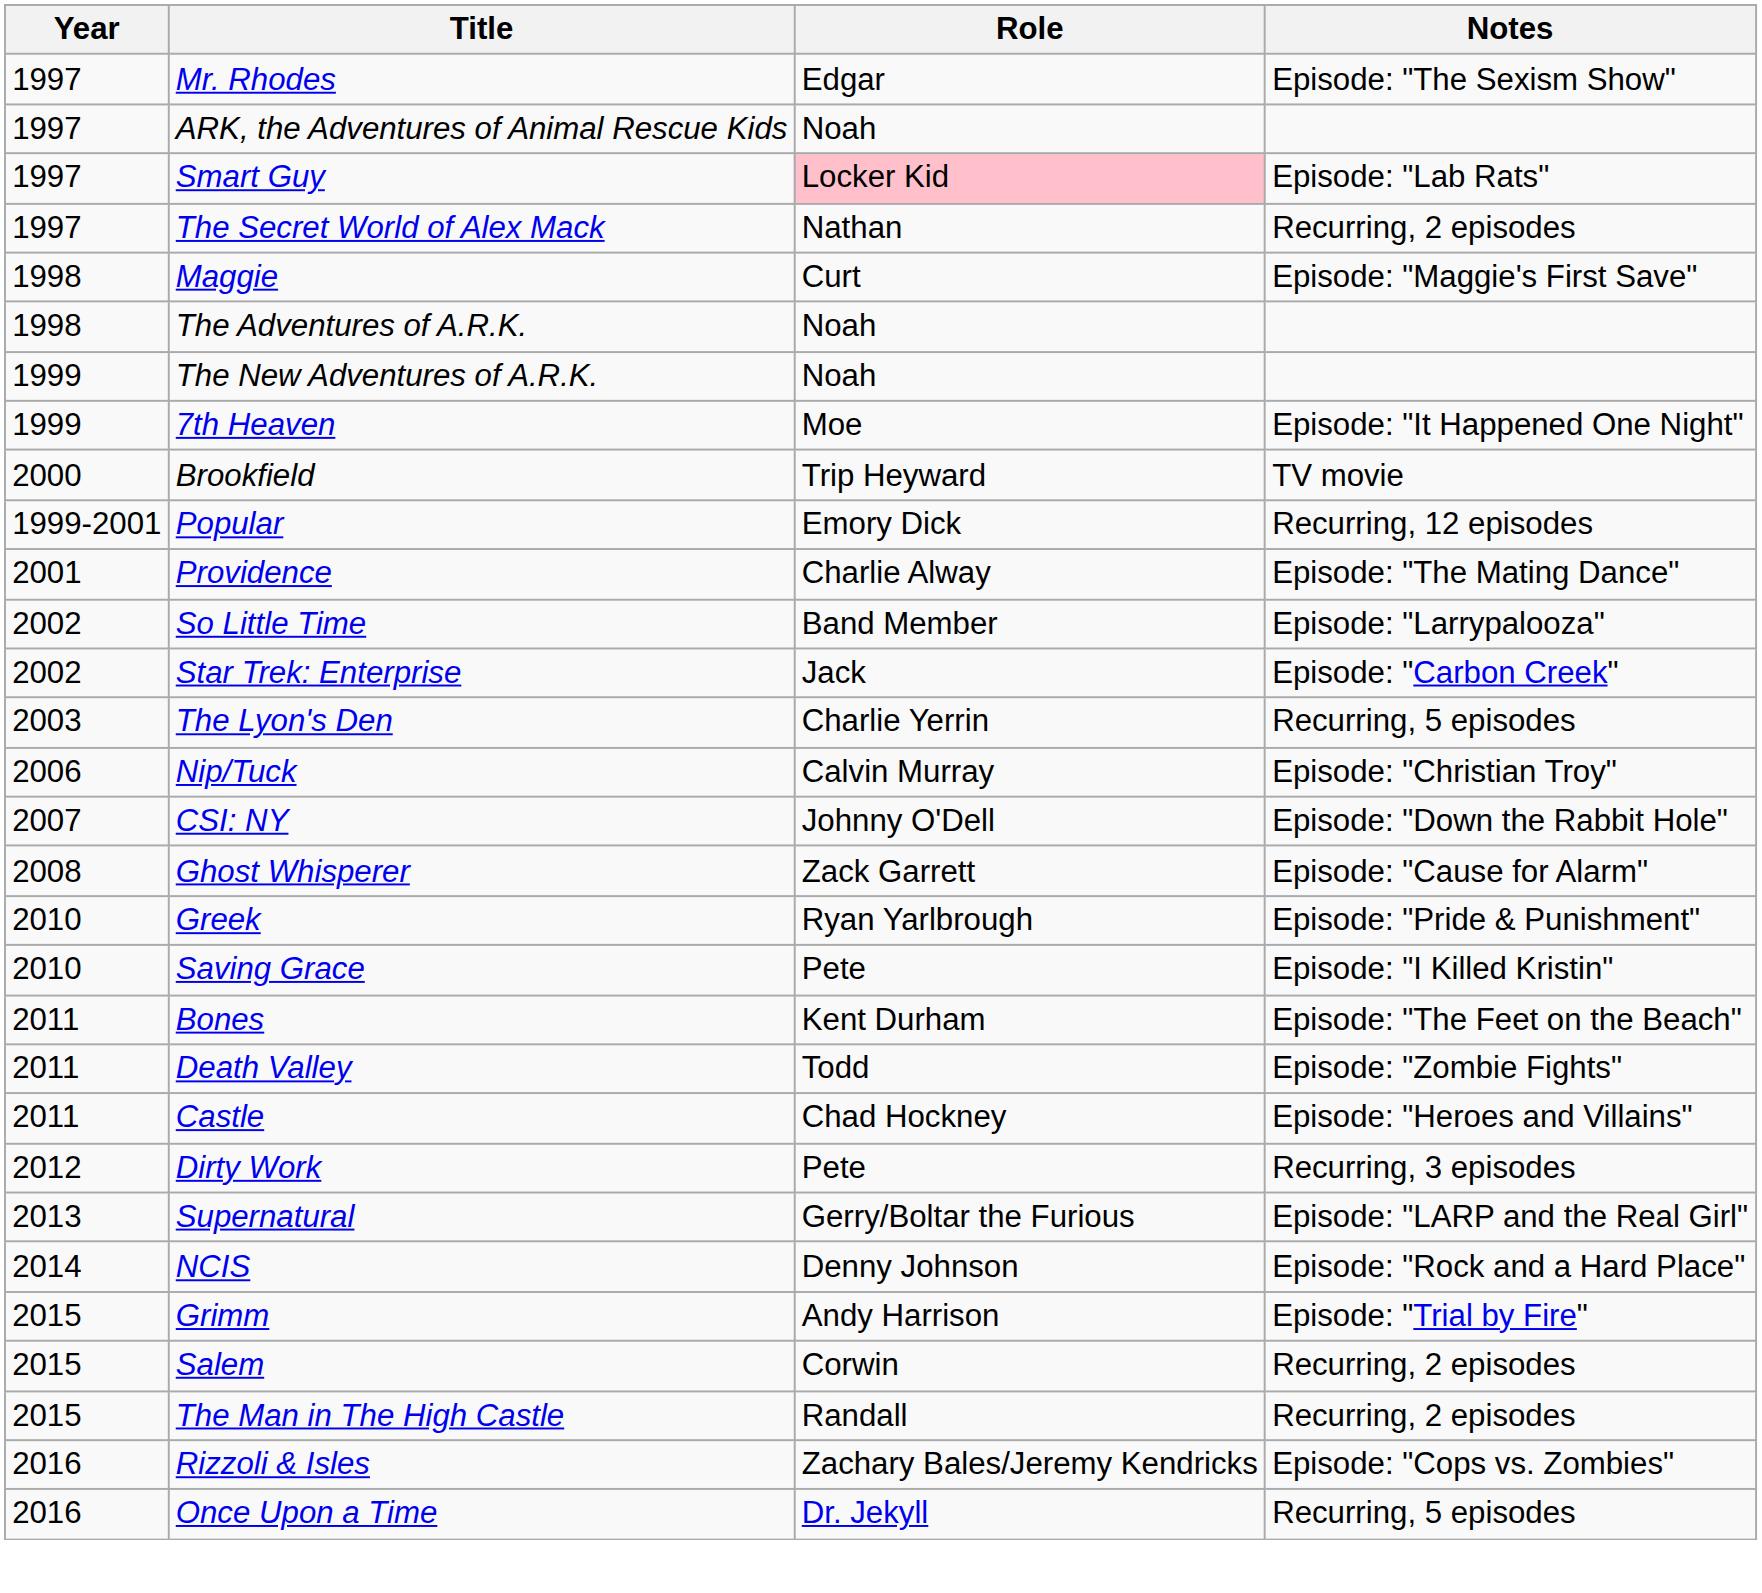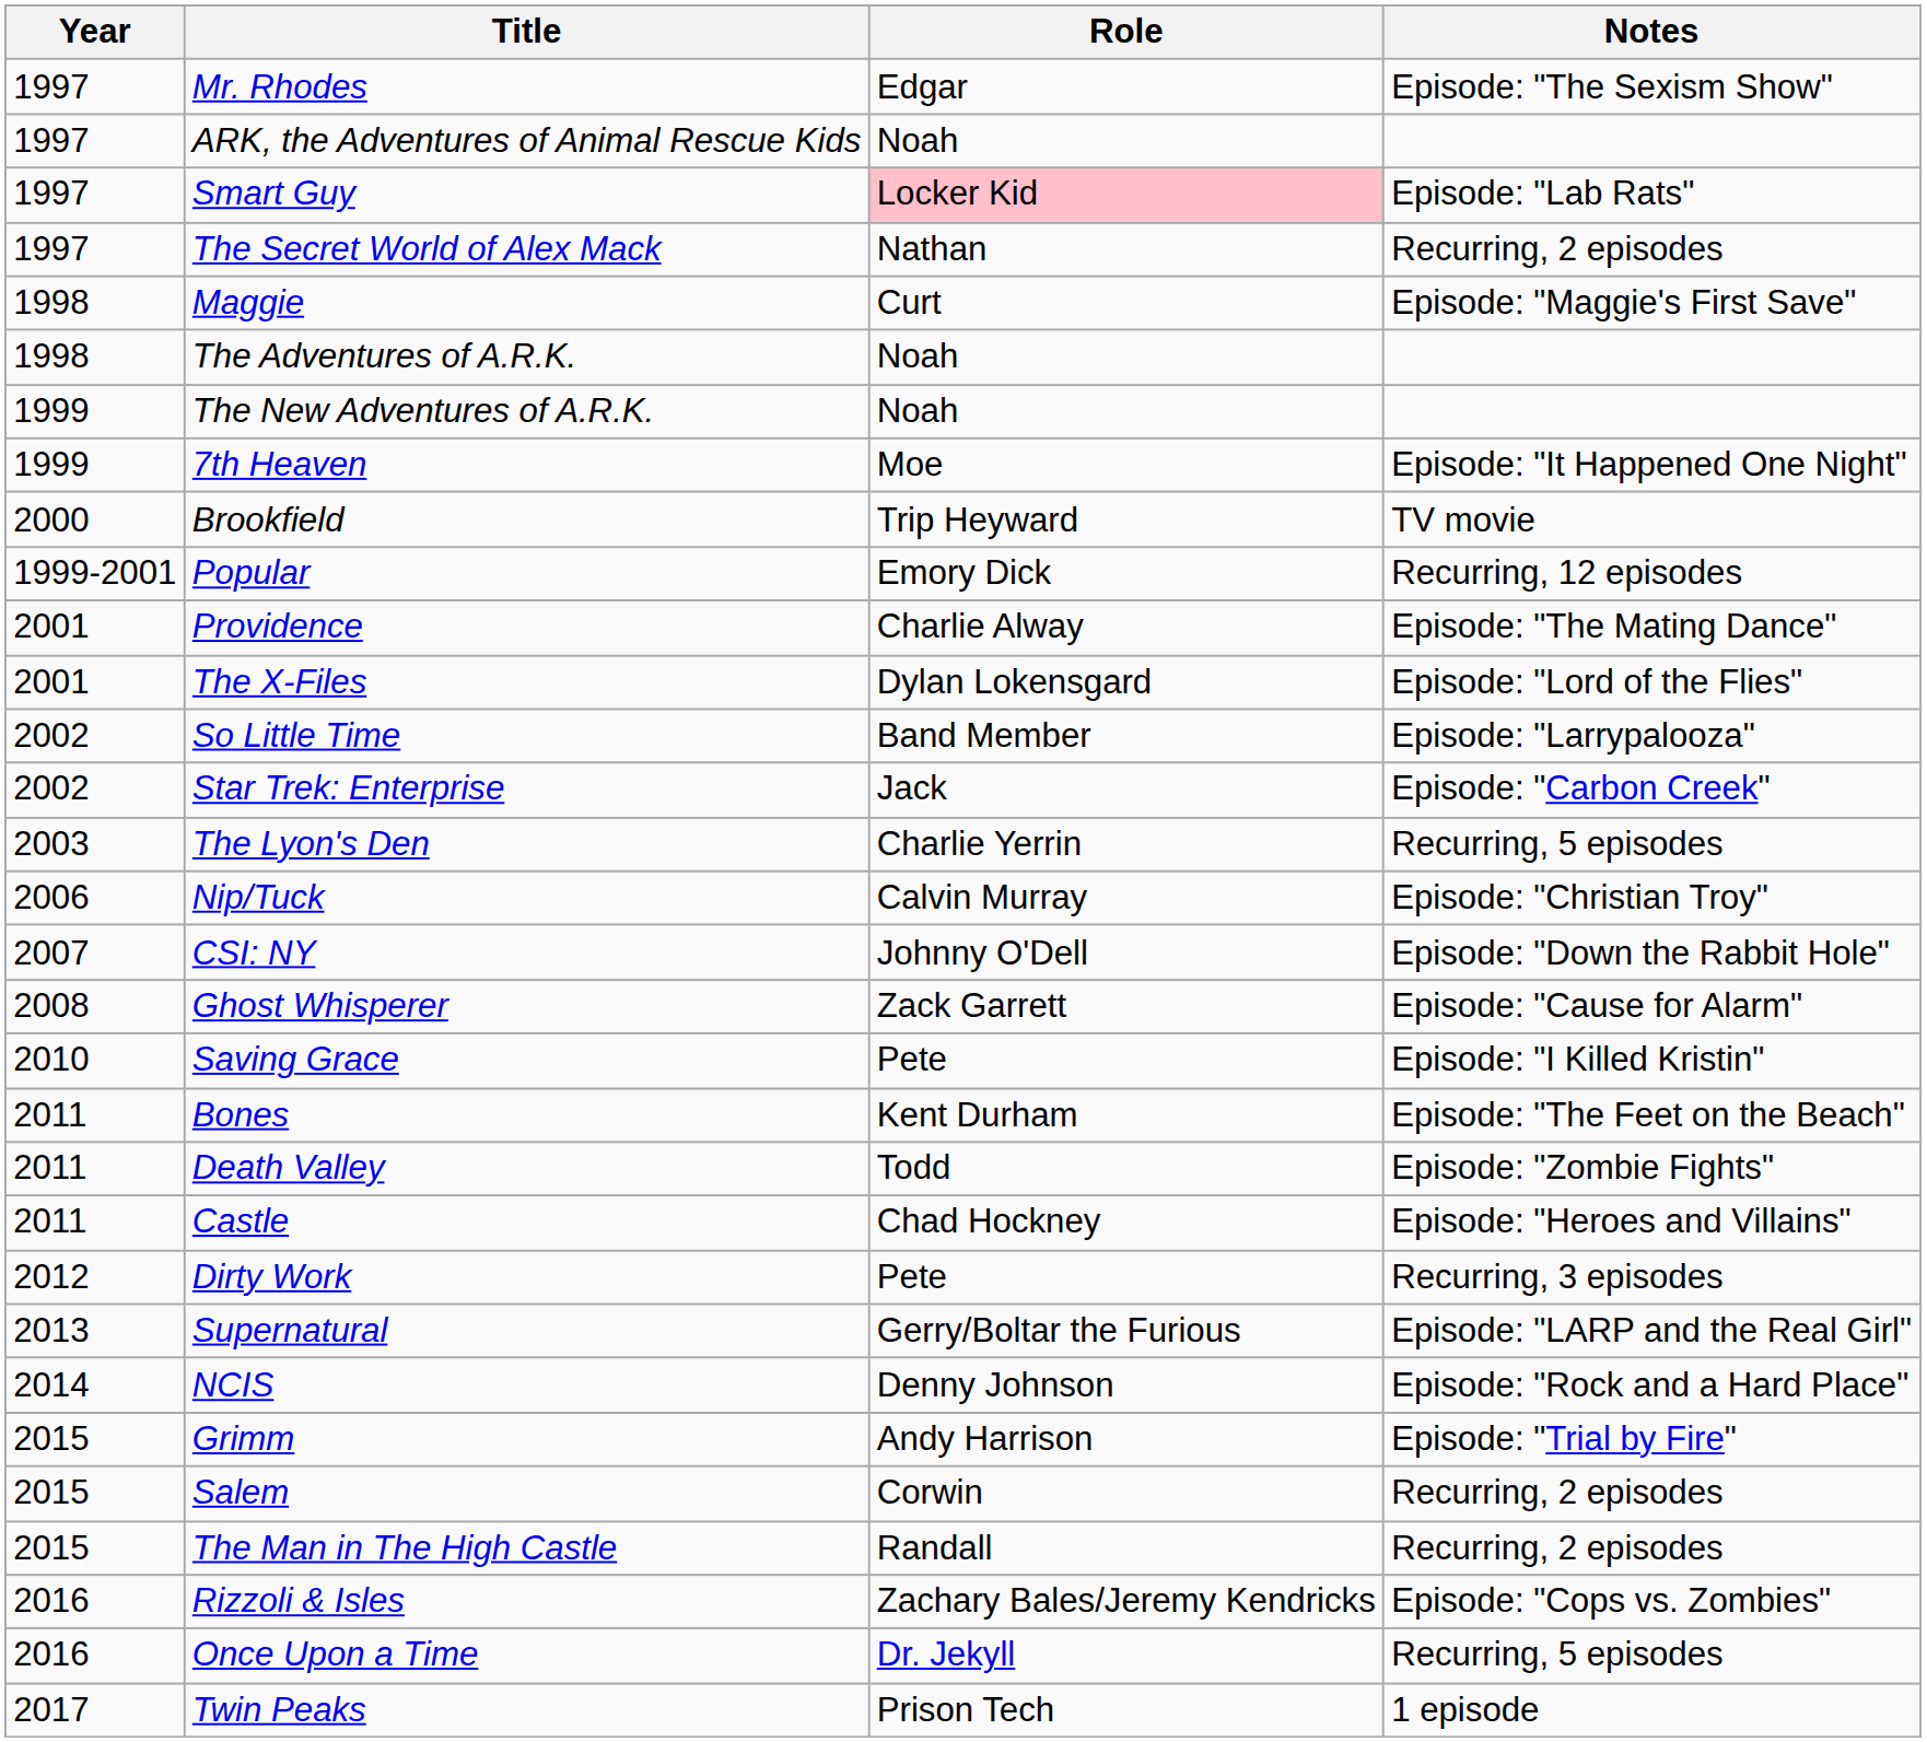 <table class="wikitable sortable">
 <tr>
 <th>Year</th>
 <th>Title</th>
 <th>Role</th>
 <th class="unsortable">Notes</th>
 </tr>
 <tr>
 <td>1997</td>
 <td><em><a href='#'>Mr. Rhodes</a></em></td>
 <td>Edgar</td>
 <td>Episode: "The Sexism Show"</td>
 </tr>
 <tr>
 <td>1997</td>
 <td><em>ARK, the Adventures of Animal Rescue Kids</em></td>
 <td>Noah</td>
 <td></td>
 </tr>
 <tr>
 <td>1997</td>
 <td><em><a href='#'>Smart Guy</a></em></td>
 <td style="background: pink;">Locker Kid</td>
 <td>Episode: "Lab Rats"</td>
 </tr>
 <tr>
 <td>1997</td>
 <td><em><a href='#'>The Secret World of Alex Mack</a></em></td>
 <td>Nathan</td>
 <td>Recurring, 2 episodes</td>
 </tr>
 <tr>
 <td>1998</td>
 <td><em><a href='#'>Maggie</a></em></td>
 <td>Curt</td>
 <td>Episode: "Maggie's First Save"</td>
 </tr>
 <tr>
 <td>1998</td>
 <td><em>The Adventures of A.R.K.</em></td>
 <td>Noah</td>
 <td></td>
 </tr>
 <tr>
 <td>1999</td>
 <td><em>The New Adventures of A.R.K.</em></td>
 <td>Noah</td>
 <td></td>
 </tr>
 <tr>
 <td>1999</td>
 <td><em><a href='#'>7th Heaven</a></em></td>
 <td>Moe</td>
 <td>Episode: "It Happened One Night"</td>
 </tr>
 <tr>
 <td>2000</td>
 <td><em>Brookfield</em></td>
 <td>Trip Heyward</td>
 <td>TV movie</td>
 </tr>
 <tr>
 <td>1999-2001</td>
 <td><em><a href='#'>Popular</a></em></td>
 <td>Emory Dick</td>
 <td>Recurring, 12 episodes</td>
 </tr>
 <tr>
 <td>2001</td>
 <td><em><a href='#'>Providence</a></em></td>
 <td>Charlie Alway</td>
 <td>Episode: "The Mating Dance"</td>
 </tr>
 <tr>
+<td>2001</td>
+<td><em><a href='#'>The X-Files</a></em></td>
+<td>Dylan Lokensgard</td>
+<td>Episode: "Lord of the Flies"</td>
+</tr>
+<tr>
 <td>2002</td>
 <td><em><a href='#'>So Little Time</a></em></td>
 <td>Band Member</td>
 <td>Episode: "Larrypalooza"</td>
 </tr>
 <tr>
 <td>2002</td>
 <td><em><a href='#'>Star Trek: Enterprise</a></em></td>
 <td>Jack</td>
 <td>Episode: "<a href='#'>Carbon Creek</a>"</td>
 </tr>
 <tr>
 <td>2003</td>
 <td><em><a href='#'>The Lyon's Den</a></em></td>
 <td>Charlie Yerrin</td>
 <td>Recurring, 5 episodes</td>
 </tr>
 <tr>
 <td>2006</td>
 <td><em><a href='#'>Nip/Tuck</a></em></td>
 <td>Calvin Murray</td>
 <td>Episode: "Christian Troy"</td>
 </tr>
 <tr>
 <td>2007</td>
 <td><em><a href='#'>CSI: NY</a></em></td>
 <td>Johnny O'Dell</td>
 <td>Episode: "Down the Rabbit Hole"</td>
 </tr>
 <tr>
 <td>2008</td>
 <td><em><a href='#'>Ghost Whisperer</a></em></td>
 <td>Zack Garrett</td>
 <td>Episode: "Cause for Alarm"</td>
-</tr>
-<tr>
-<td>2010</td>
-<td><em><a href='#'>Greek</a></em></td>
-<td>Ryan Yarlbrough</td>
-<td>Episode: "Pride & Punishment"</td>
 </tr>
 <tr>
 <td>2010</td>
 <td><em><a href='#'>Saving Grace</a></em></td>
 <td>Pete</td>
 <td>Episode: "I Killed Kristin"</td>
 </tr>
 <tr>
 <td>2011</td>
 <td><em><a href='#'>Bones</a></em></td>
 <td>Kent Durham</td>
 <td>Episode: "The Feet on the Beach"</td>
 </tr>
 <tr>
 <td>2011</td>
 <td><em><a href='#'>Death Valley</a></em></td>
 <td>Todd</td>
 <td>Episode: "Zombie Fights"</td>
 </tr>
 <tr>
 <td>2011</td>
 <td><em><a href='#'>Castle</a></em></td>
 <td>Chad Hockney</td>
 <td>Episode: "Heroes and Villains"</td>
 </tr>
 <tr>
 <td>2012</td>
 <td><em><a href='#'>Dirty Work</a></em></td>
 <td>Pete</td>
 <td>Recurring, 3 episodes</td>
 </tr>
 <tr>
 <td>2013</td>
 <td><em><a href='#'>Supernatural</a></em></td>
 <td>Gerry/Boltar the Furious</td>
 <td>Episode: "LARP and the Real Girl"</td>
 </tr>
 <tr>
 <td>2014</td>
 <td><em><a href='#'>NCIS</a></em></td>
 <td>Denny Johnson</td>
 <td>Episode: "Rock and a Hard Place"</td>
 </tr>
 <tr>
 <td>2015</td>
 <td><em><a href='#'>Grimm</a></em></td>
 <td>Andy Harrison</td>
 <td>Episode: "<a href='#'>Trial by Fire</a>"</td>
 </tr>
 <tr>
 <td>2015</td>
 <td><em><a href='#'>Salem</a></em></td>
 <td>Corwin</td>
 <td>Recurring, 2 episodes</td>
 </tr>
 <tr>
 <td>2015</td>
 <td><em><a href='#'>The Man in The High Castle</a></em></td>
 <td>Randall</td>
 <td>Recurring, 2 episodes</td>
 </tr>
 <tr>
 <td>2016</td>
 <td><em><a href='#'>Rizzoli & Isles</a></em></td>
 <td>Zachary Bales/Jeremy Kendricks</td>
 <td>Episode: "Cops vs. Zombies"</td>
 </tr>
 <tr>
 <td>2016</td>
 <td><em><a href='#'>Once Upon a Time</a></em></td>
 <td><a href='#'>Dr. Jekyll</a></td>
 <td>Recurring, 5 episodes</td>
 </tr>
+<tr>
+<td>2017</td>
+<td><em><a href='#'>Twin Peaks</a></em></td>
+<td>Prison Tech</td>
+<td>1 episode</td>
+</tr>
 </table>
